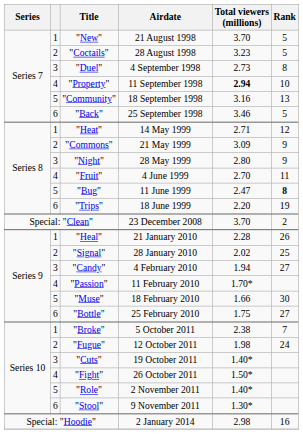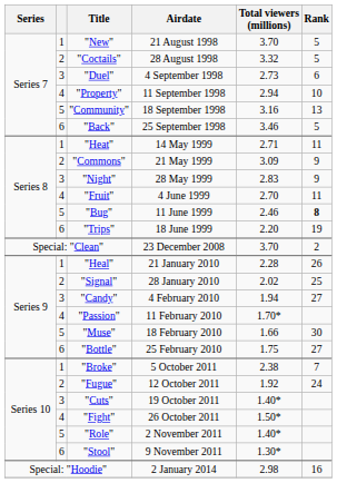 <table class="wikitable" style="text-align:center;">
 <tr>
 <th width="70">Series</th>
 <th></th>
 <th>Title</th>
 <th width="150">Airdate</th>
 <th>Total viewers<br>(millions)</th>
 <th>Rank</th>
 </tr>
 <tr>
 <td align="center" rowspan="6">Series 7</td>
 <td>1</td>
 <td>"<a href='#'>New</a>"</td>
 <td>21 August 1998</td>
 <td>3.70</td>
 <td>5</td>
 </tr>
 <tr>
 <td>2</td>
 <td>"<a href='#'>Coctails</a>"</td>
 <td>28 August 1998</td>
-<td>3.23</td>
+<td>3.32</td>
 <td>5</td>
 </tr>
 <tr>
 <td>3</td>
 <td>"<a href='#'>Duel</a>"</td>
 <td>4 September 1998</td>
 <td>2.73</td>
-<td>8</td>
+<td>6</td>
 </tr>
 <tr>
 <td>4</td>
 <td>"<a href='#'>Property</a>"</td>
 <td>11 September 1998</td>
-<td><strong>2.94</strong></td>
+<td>2.94</td>
 <td>10</td>
 </tr>
 <tr>
 <td>5</td>
 <td>"<a href='#'>Community</a>"</td>
 <td>18 September 1998</td>
 <td>3.16</td>
 <td>13</td>
 </tr>
 <tr>
 <td>6</td>
 <td>"<a href='#'>Back</a>"</td>
 <td>25 September 1998</td>
 <td>3.46</td>
 <td>5</td>
 </tr>
 <tr style="border-top:2px solid gray;">
 <td align="center" rowspan="6">Series 8</td>
 <td>1</td>
 <td>"<a href='#'>Heat</a>"</td>
 <td>14 May 1999</td>
 <td>2.71</td>
-<td>12</td>
+<td>11</td>
 </tr>
 <tr>
 <td>2</td>
 <td>"<a href='#'>Commons</a>"</td>
 <td>21 May 1999</td>
 <td>3.09</td>
 <td>9</td>
 </tr>
 <tr>
 <td>3</td>
 <td>"<a href='#'>Night</a>"</td>
 <td>28 May 1999</td>
-<td>2.80</td>
+<td>2.83</td>
 <td>9</td>
 </tr>
 <tr>
 <td>4</td>
 <td>"<a href='#'>Fruit</a>"</td>
 <td>4 June 1999</td>
 <td>2.70</td>
 <td>11</td>
 </tr>
 <tr>
 <td>5</td>
 <td>"<a href='#'>Bug</a>"</td>
 <td>11 June 1999</td>
-<td>2.47</td>
+<td>2.46</td>
 <td><strong>8</strong></td>
 </tr>
 <tr>
 <td>6</td>
 <td>"<a href='#'>Trips</a>"</td>
 <td>18 June 1999</td>
 <td>2.20</td>
 <td>19</td>
 </tr>
 <tr style="border-top:2px solid gray;">
 <td align="center" colspan="3">Special: "<a href='#'>Clean</a>"</td>
 <td>23 December 2008</td>
 <td>3.70</td>
 <td>2</td>
 </tr>
 <tr style="border-top:2px solid gray;">
 <td align="center" rowspan="6">Series 9</td>
 <td>1</td>
 <td>"<a href='#'>Heal</a>"</td>
 <td>21 January 2010</td>
 <td>2.28</td>
 <td>26</td>
 </tr>
 <tr>
 <td>2</td>
 <td>"<a href='#'>Signal</a>"</td>
 <td>28 January 2010</td>
 <td>2.02</td>
 <td>25</td>
 </tr>
 <tr>
 <td>3</td>
 <td>"<a href='#'>Candy</a>"</td>
 <td>4 February 2010</td>
 <td>1.94</td>
 <td>27</td>
 </tr>
 <tr>
 <td>4</td>
 <td>"<a href='#'>Passion</a>"</td>
 <td>11 February 2010</td>
 <td>1.70*</td>
 <td></td>
 </tr>
 <tr>
 <td>5</td>
 <td>"<a href='#'>Muse</a>"</td>
 <td>18 February 2010</td>
 <td>1.66</td>
 <td>30</td>
 </tr>
 <tr>
 <td>6</td>
 <td>"<a href='#'>Bottle</a>"</td>
 <td>25 February 2010</td>
 <td>1.75</td>
 <td>27</td>
 </tr>
 <tr style="border-top:2px solid gray;">
 <td align="center" rowspan="6">Series 10</td>
 <td>1</td>
 <td>"<a href='#'>Broke</a>"</td>
 <td>5 October 2011</td>
 <td>2.38</td>
 <td>7</td>
 </tr>
 <tr>
 <td>2</td>
 <td>"<a href='#'>Fugue</a>"</td>
 <td>12 October 2011</td>
-<td>1.98</td>
+<td>1.92</td>
 <td>24</td>
 </tr>
 <tr>
 <td>3</td>
 <td>"<a href='#'>Cuts</a>"</td>
 <td>19 October 2011</td>
 <td>1.40*</td>
 <td></td>
 </tr>
 <tr>
 <td>4</td>
 <td>"<a href='#'>Fight</a>"</td>
 <td>26 October 2011</td>
 <td>1.50*</td>
 <td></td>
 </tr>
 <tr>
 <td>5</td>
 <td>"<a href='#'>Role</a>"</td>
 <td>2 November 2011</td>
 <td>1.40*</td>
 <td></td>
 </tr>
 <tr>
 <td>6</td>
 <td>"<a href='#'>Stool</a>"</td>
 <td>9 November 2011</td>
 <td>1.30*</td>
 <td></td>
 </tr>
 <tr style="border-top:2px solid gray;">
 <td align="center" colspan="3">Special: "<a href='#'>Hoodie</a>"</td>
 <td>2 January 2014</td>
 <td>2.98</td>
 <td>16</td>
 </tr>
 <tr>
 </tr>
 </table>
